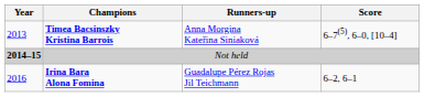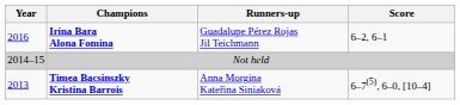 <table class="wikitable" style="font-size:90%">
 <tr>
 <th>Year</th>
 <th width="200">Champions</th>
 <th width="200">Runners-up</th>
 <th width="140">Score</th>
 </tr>
 <tr>
+<td><a href='#'>2016</a></td>
+<td> <strong><a href='#'>Irina Bara</a></strong> <br>  <strong><a href='#'>Alona Fomina</a></strong></td>
+<td> <a href='#'>Guadalupe Pérez Rojas</a> <br>  <a href='#'>Jil Teichmann</a></td>
+<td>6–2, 6–1</td>
+</tr>
+<tr>
+<td style="background:#cfcfcf">2014–15</td>
+<td colspan=3 align=center style="background:#cfcfcf"><em>Not held</em></td>
+</tr>
+<tr>
 <td><a href='#'>2013</a></td>
 <td> <strong><a href='#'>Timea Bacsinszky</a></strong> <br>  <strong><a href='#'>Kristina Barrois</a></strong></td>
 <td> <a href='#'>Anna Morgina</a> <br>  <a href='#'>Kateřina Siniaková</a></td>
 <td>6–7<sup>(5)</sup>, 6–0, [10–4]</td>
 </tr>
-<tr>
-<td style="background:#cfcfcf"><strong>2014–15</strong></td>
-<td colspan=3 align=center style="background:#cfcfcf"><em>Not held</em></td>
-</tr>
-<tr>
-<td><a href='#'>2016</a></td>
-<td> <strong><a href='#'>Irina Bara</a></strong> <br>  <strong><a href='#'>Alona Fomina</a></strong></td>
-<td> <a href='#'>Guadalupe Pérez Rojas</a> <br>  <a href='#'>Jil Teichmann</a></td>
-<td>6–2, 6–1</td>
-</tr>
 </table>
